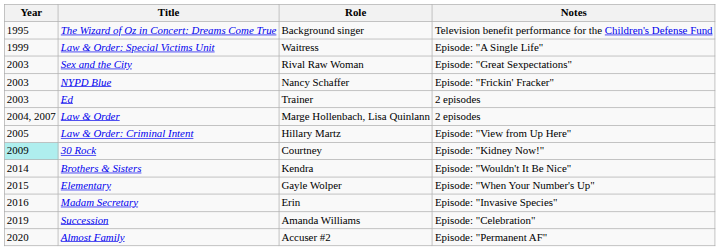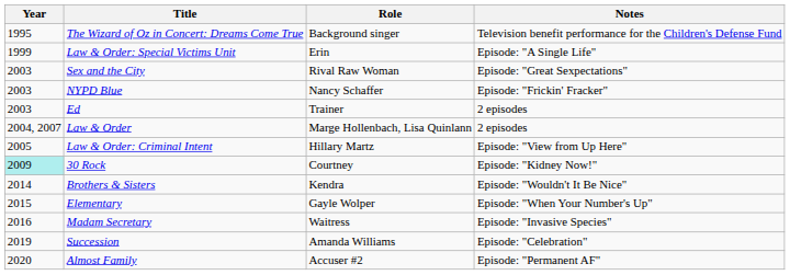 <table class="wikitable sortable">
 <tr>
 <th>Year</th>
 <th>Title</th>
 <th>Role</th>
 <th>Notes</th>
 </tr>
 <tr>
 <td>1995</td>
 <td><em><a href='#'>The Wizard of Oz in Concert: Dreams Come True</a></em></td>
 <td>Background singer</td>
 <td>Television benefit performance for the <a href='#'>Children's Defense Fund</a></td>
 </tr>
 <tr>
 <td>1999</td>
 <td><em><a href='#'>Law & Order: Special Victims Unit</a></em></td>
-<td>Waitress</td>
+<td>Erin</td>
 <td>Episode: "A Single Life"</td>
 </tr>
 <tr>
 <td>2003</td>
 <td><em><a href='#'>Sex and the City</a></em></td>
 <td>Rival Raw Woman</td>
 <td>Episode: "Great Sexpectations"</td>
 </tr>
 <tr>
 <td>2003</td>
 <td><em><a href='#'>NYPD Blue</a></em></td>
 <td>Nancy Schaffer</td>
 <td>Episode: "Frickin' Fracker"</td>
 </tr>
 <tr>
 <td>2003</td>
 <td><em><a href='#'>Ed</a></em></td>
 <td>Trainer</td>
 <td>2 episodes</td>
 </tr>
 <tr>
 <td>2004, 2007</td>
 <td><em><a href='#'>Law & Order</a></em></td>
 <td>Marge Hollenbach, Lisa Quinlann</td>
 <td>2 episodes</td>
 </tr>
 <tr>
 <td>2005</td>
 <td><em><a href='#'>Law & Order: Criminal Intent</a></em></td>
 <td>Hillary Martz</td>
 <td>Episode: "View from Up Here"</td>
 </tr>
 <tr>
 <td style="background: paleturquoise;">2009</td>
 <td><em><a href='#'>30 Rock</a></em></td>
 <td>Courtney</td>
 <td>Episode: "Kidney Now!"</td>
 </tr>
 <tr>
 <td>2014</td>
 <td><em><a href='#'>Brothers & Sisters</a></em></td>
 <td>Kendra</td>
 <td>Episode: "Wouldn't It Be Nice"</td>
 </tr>
 <tr>
 <td>2015</td>
 <td><em><a href='#'>Elementary</a></em></td>
 <td>Gayle Wolper</td>
 <td>Episode: "When Your Number's Up"</td>
 </tr>
 <tr>
 <td>2016</td>
 <td><em><a href='#'>Madam Secretary</a></em></td>
-<td>Erin</td>
+<td>Waitress</td>
 <td>Episode: "Invasive Species"</td>
 </tr>
 <tr>
 <td>2019</td>
 <td><em><a href='#'>Succession</a></em></td>
 <td>Amanda Williams</td>
 <td>Episode: "Celebration"</td>
 </tr>
 <tr>
 <td>2020</td>
 <td><em><a href='#'>Almost Family</a></em></td>
 <td>Accuser #2</td>
 <td>Episode: "Permanent AF"</td>
 </tr>
 </table>
